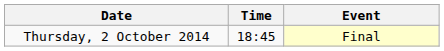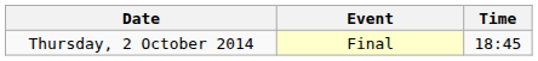 <table class = "wikitable" style="text-align:center;">
 <tr>
 <th width=220>Date</th>
+<th width=150>Event</th>
 <th width=50>Time</th>
-<th width=150>Event</th>
 </tr>
 <tr>
 <td>Thursday, 2 October 2014</td>
+<td bgcolor=ffffcc>Final</td>
 <td>18:45</td>
-<td bgcolor=ffffcc>Final</td>
 </tr>
 </table>
